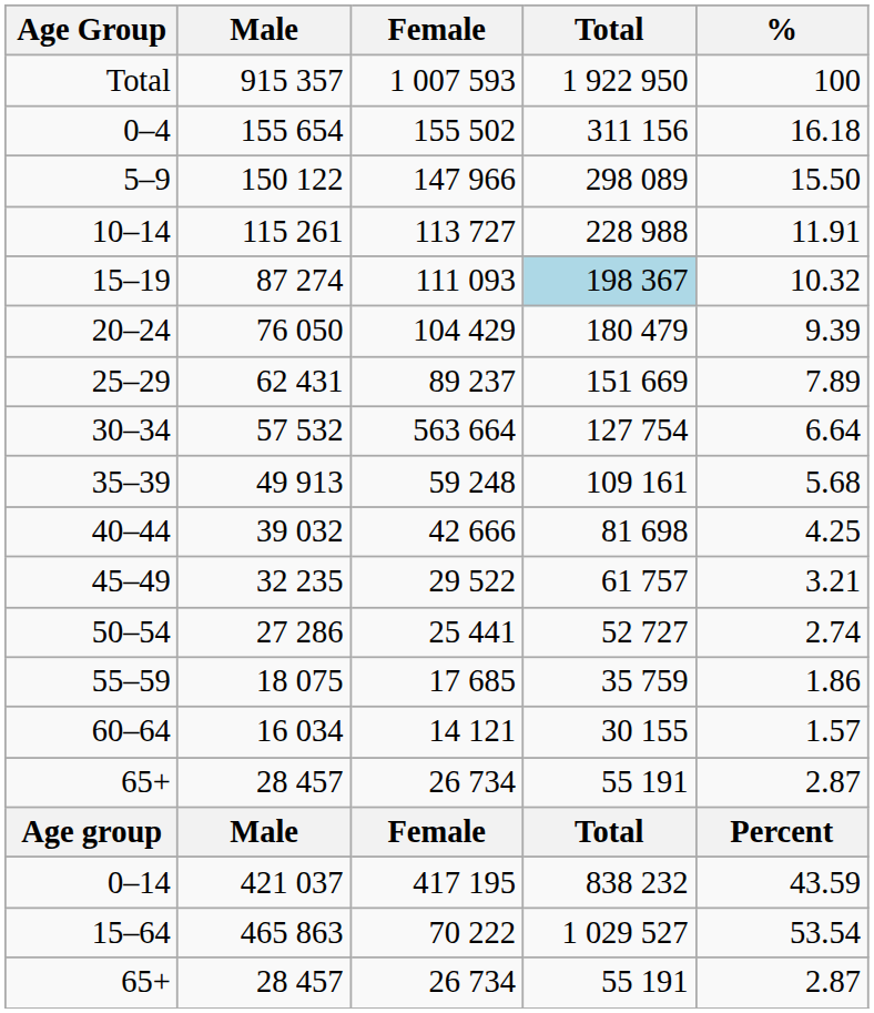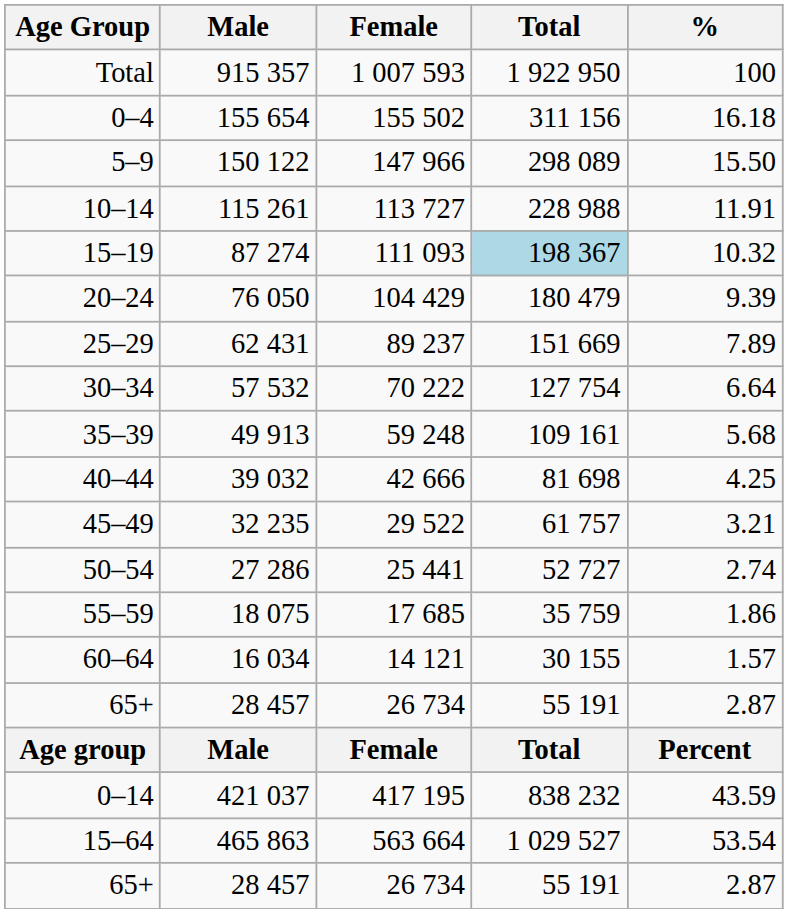 <table class="wikitable">
 <tr>
 <th width="80pt">Age Group</th>
 <th width="80pt">Male</th>
 <th width="80pt">Female</th>
 <th width="80pt">Total</th>
 <th width="80pt">%</th>
 </tr>
 <tr>
 <td align="right">Total</td>
 <td align="right">915 357</td>
 <td align="right">1 007 593</td>
 <td align="right">1 922 950</td>
 <td align="right">100</td>
 </tr>
 <tr>
 <td align="right">0–4</td>
 <td align="right">155 654</td>
 <td align="right">155 502</td>
 <td align="right">311 156</td>
 <td align="right">16.18</td>
 </tr>
 <tr>
 <td align="right">5–9</td>
 <td align="right">150 122</td>
 <td align="right">147 966</td>
 <td align="right">298 089</td>
 <td align="right">15.50</td>
 </tr>
 <tr>
 <td align="right">10–14</td>
 <td align="right">115 261</td>
 <td align="right">113 727</td>
 <td align="right">228 988</td>
 <td align="right">11.91</td>
 </tr>
 <tr>
 <td align="right">15–19</td>
 <td align="right">87 274</td>
 <td align="right">111 093</td>
 <td align="right" style="background: lightblue;">198 367</td>
 <td align="right">10.32</td>
 </tr>
 <tr>
 <td align="right">20–24</td>
 <td align="right">76 050</td>
 <td align="right">104 429</td>
 <td align="right">180 479</td>
 <td align="right">9.39</td>
 </tr>
 <tr>
 <td align="right">25–29</td>
 <td align="right">62 431</td>
 <td align="right">89 237</td>
 <td align="right">151 669</td>
 <td align="right">7.89</td>
 </tr>
 <tr>
 <td align="right">30–34</td>
 <td align="right">57 532</td>
-<td align="right">563 664</td>
+<td align="right">70 222</td>
 <td align="right">127 754</td>
 <td align="right">6.64</td>
 </tr>
 <tr>
 <td align="right">35–39</td>
 <td align="right">49 913</td>
 <td align="right">59 248</td>
 <td align="right">109 161</td>
 <td align="right">5.68</td>
 </tr>
 <tr>
 <td align="right">40–44</td>
 <td align="right">39 032</td>
 <td align="right">42 666</td>
 <td align="right">81 698</td>
 <td align="right">4.25</td>
 </tr>
 <tr>
 <td align="right">45–49</td>
 <td align="right">32 235</td>
 <td align="right">29 522</td>
 <td align="right">61 757</td>
 <td align="right">3.21</td>
 </tr>
 <tr>
 <td align="right">50–54</td>
 <td align="right">27 286</td>
 <td align="right">25 441</td>
 <td align="right">52 727</td>
 <td align="right">2.74</td>
 </tr>
 <tr>
 <td align="right">55–59</td>
 <td align="right">18 075</td>
 <td align="right">17 685</td>
 <td align="right">35 759</td>
 <td align="right">1.86</td>
 </tr>
 <tr>
 <td align="right">60–64</td>
 <td align="right">16 034</td>
 <td align="right">14 121</td>
 <td align="right">30 155</td>
 <td align="right">1.57</td>
 </tr>
 <tr>
 <td align="right">65+</td>
 <td align="right">28 457</td>
 <td align="right">26 734</td>
 <td align="right">55 191</td>
 <td align="right">2.87</td>
 </tr>
 <tr>
 <th width="50">Age group</th>
 <th width="80pt">Male</th>
 <th width="80">Female</th>
 <th width="80">Total</th>
 <th width="50">Percent</th>
 </tr>
 <tr>
 <td align="right">0–14</td>
 <td align="right">421 037</td>
 <td align="right">417 195</td>
 <td align="right">838 232</td>
 <td align="right">43.59</td>
 </tr>
 <tr>
 <td align="right">15–64</td>
 <td align="right">465 863</td>
-<td align="right">70 222</td>
+<td align="right">563 664</td>
 <td align="right">1 029 527</td>
 <td align="right">53.54</td>
 </tr>
 <tr>
 <td align="right">65+</td>
 <td align="right">28 457</td>
 <td align="right">26 734</td>
 <td align="right">55 191</td>
 <td align="right">2.87</td>
 </tr>
 <tr>
 </tr>
 </table>
